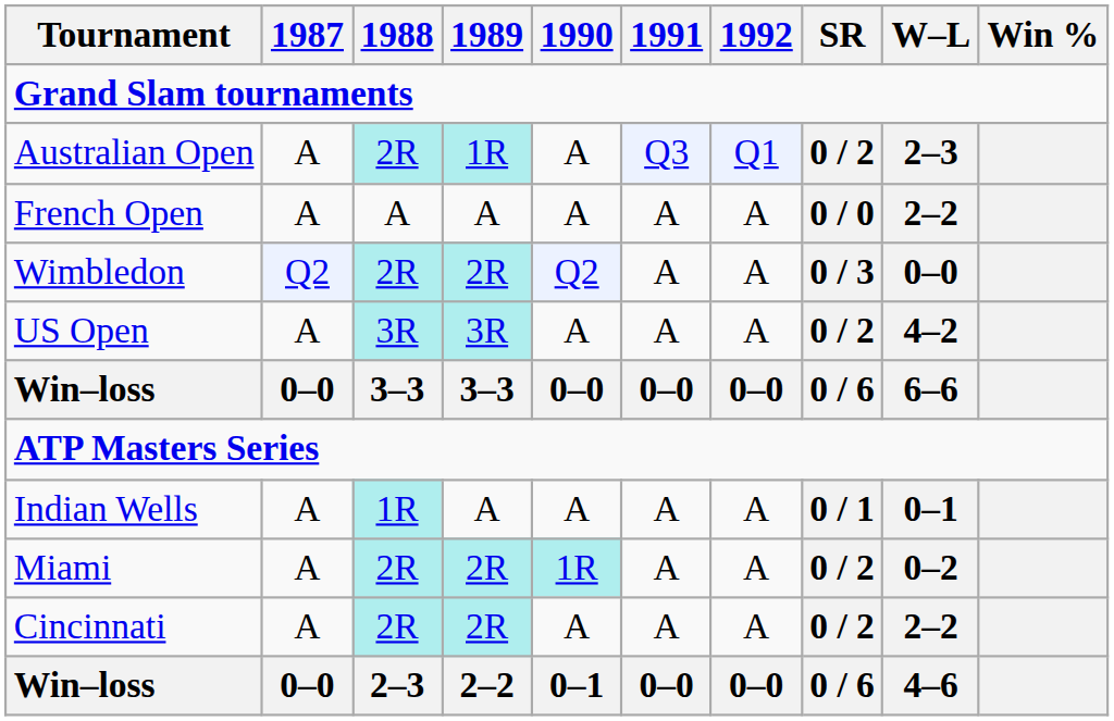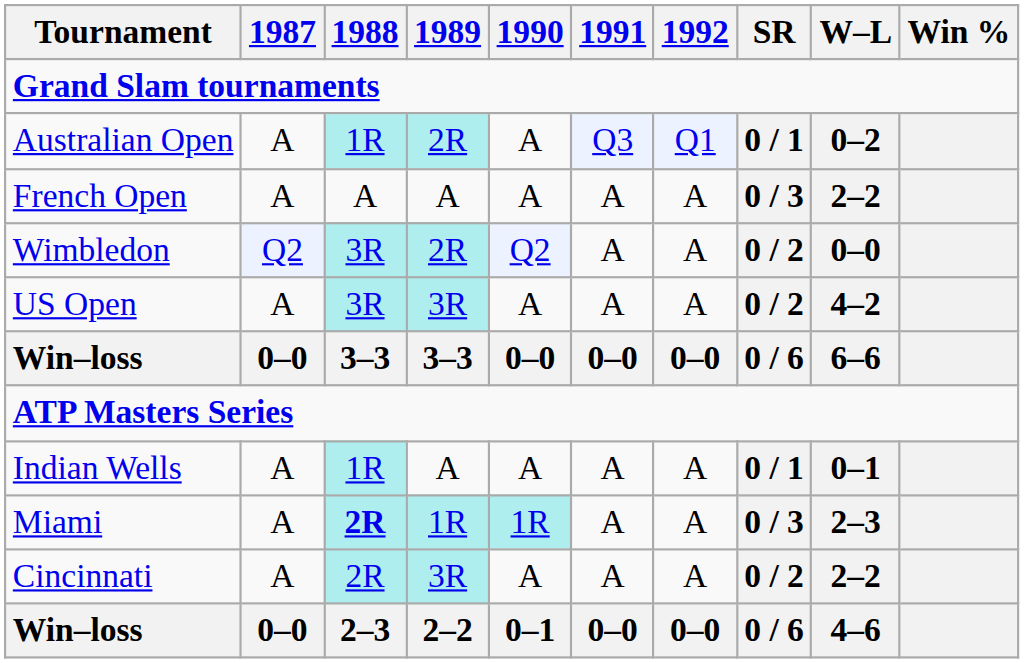 <table class=wikitable style=text-align:center;font-size:97%>
 <tr>
 <th>Tournament</th>
 <th><a href='#'>1987</a></th>
 <th><a href='#'>1988</a></th>
 <th><a href='#'>1989</a></th>
 <th><a href='#'>1990</a></th>
 <th><a href='#'>1991</a></th>
 <th><a href='#'>1992</a></th>
 <th>SR</th>
 <th>W–L</th>
 <th>Win %</th>
 </tr>
 <tr>
 <td colspan=23 align=left><strong><a href='#'>Grand Slam tournaments</a></strong></td>
 </tr>
 <tr>
 <td align=left><a href='#'>Australian Open</a></td>
 <td>A</td>
+<td bgcolor=afeeee><a href='#'>1R</a></td>
 <td bgcolor=afeeee><a href='#'>2R</a></td>
-<td bgcolor=afeeee><a href='#'>1R</a></td>
 <td>A</td>
 <td bgcolor=ecf2ff><a href='#'>Q3</a></td>
 <td bgcolor=ecf2ff><a href='#'>Q1</a></td>
-<th>0 / 2</th>
-<th>2–3</th>
+<th>0 / 1</th>
+<th>0–2</th>
 <th></th>
 </tr>
 <tr>
 <td align=left><a href='#'>French Open</a></td>
 <td>A</td>
 <td>A</td>
 <td>A</td>
 <td>A</td>
 <td>A</td>
 <td>A</td>
-<th>0 / 0</th>
+<th>0 / 3</th>
 <th>2–2</th>
 <th></th>
 </tr>
 <tr>
 <td align=left><a href='#'>Wimbledon</a></td>
 <td bgcolor=ecf2ff><a href='#'>Q2</a></td>
-<td bgcolor=afeeee><a href='#'>2R</a></td>
+<td bgcolor=afeeee><a href='#'>3R</a></td>
 <td bgcolor=afeeee><a href='#'>2R</a></td>
 <td bgcolor=ecf2ff><a href='#'>Q2</a></td>
 <td>A</td>
 <td>A</td>
-<th>0 / 3</th>
+<th>0 / 2</th>
 <th>0–0</th>
 <th></th>
 </tr>
 <tr>
 <td align=left><a href='#'>US Open</a></td>
 <td>A</td>
 <td bgcolor=afeeee><a href='#'>3R</a></td>
 <td bgcolor=afeeee><a href='#'>3R</a></td>
 <td>A</td>
 <td>A</td>
 <td>A</td>
 <th>0 / 2</th>
 <th>4–2</th>
 <th></th>
 </tr>
 <tr>
 <th style=text-align:left>Win–loss</th>
 <th>0–0</th>
 <th>3–3</th>
 <th>3–3</th>
 <th>0–0</th>
 <th>0–0</th>
 <th>0–0</th>
 <th>0 / 6</th>
 <th>6–6</th>
 <th></th>
 </tr>
 <tr>
 <td colspan=23 align=left><strong><a href='#'>ATP Masters Series</a></strong></td>
 </tr>
 <tr>
 <td align=left><a href='#'>Indian Wells</a></td>
 <td>A</td>
 <td bgcolor=afeeee><a href='#'>1R</a></td>
 <td>A</td>
 <td>A</td>
 <td>A</td>
 <td>A</td>
 <th>0 / 1</th>
 <th>0–1</th>
 <th></th>
 </tr>
 <tr>
 <td align=left><a href='#'>Miami</a></td>
 <td>A</td>
-<td bgcolor=afeeee><a href='#'>2R</a></td>
-<td bgcolor=afeeee><a href='#'>2R</a></td>
+<td bgcolor=afeeee><strong><a href='#'>2R</a></strong></td>
+<td bgcolor=afeeee><a href='#'>1R</a></td>
 <td bgcolor=afeeee><a href='#'>1R</a></td>
 <td>A</td>
 <td>A</td>
-<th>0 / 2</th>
-<th>0–2</th>
+<th>0 / 3</th>
+<th>2–3</th>
 <th></th>
 </tr>
 <tr>
 <td align=left><a href='#'>Cincinnati</a></td>
 <td>A</td>
 <td bgcolor=afeeee><a href='#'>2R</a></td>
-<td bgcolor=afeeee><a href='#'>2R</a></td>
+<td bgcolor=afeeee><a href='#'>3R</a></td>
 <td>A</td>
 <td>A</td>
 <td>A</td>
 <th>0 / 2</th>
 <th>2–2</th>
 <th></th>
 </tr>
 <tr>
 <th style=text-align:left>Win–loss</th>
 <th>0–0</th>
 <th>2–3</th>
 <th>2–2</th>
 <th>0–1</th>
 <th>0–0</th>
 <th>0–0</th>
 <th>0 / 6</th>
 <th>4–6</th>
 <th></th>
 </tr>
 </table>
